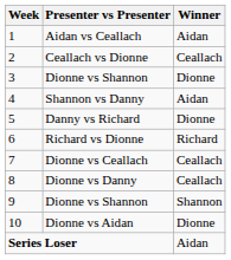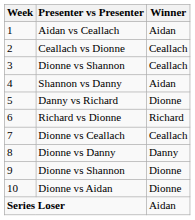 <table class="wikitable">
 <tr>
 <th>Week</th>
 <th>Presenter vs Presenter</th>
 <th>Winner</th>
 </tr>
 <tr>
 <td>1</td>
 <td>Aidan vs Ceallach</td>
 <td>Aidan</td>
 </tr>
 <tr>
 <td>2</td>
 <td>Ceallach vs Dionne</td>
 <td>Ceallach</td>
 </tr>
 <tr>
 <td>3</td>
 <td>Dionne vs Shannon</td>
-<td>Dionne</td>
+<td>Ceallach</td>
 </tr>
 <tr>
 <td>4</td>
 <td>Shannon vs Danny</td>
 <td>Aidan</td>
 </tr>
 <tr>
 <td>5</td>
 <td>Danny vs Richard</td>
 <td>Dionne</td>
 </tr>
 <tr>
 <td>6</td>
 <td>Richard vs Dionne</td>
 <td>Richard</td>
 </tr>
 <tr>
 <td>7</td>
 <td>Dionne vs Ceallach</td>
 <td>Ceallach</td>
 </tr>
 <tr>
 <td>8</td>
 <td>Dionne vs Danny</td>
-<td>Ceallach</td>
+<td>Danny</td>
 </tr>
 <tr>
 <td>9</td>
 <td>Dionne vs Shannon</td>
-<td>Shannon</td>
+<td>Dionne</td>
 </tr>
 <tr>
 <td>10</td>
 <td>Dionne vs Aidan</td>
 <td>Dionne</td>
 </tr>
 <tr>
 <td colspan="2"><strong>Series Loser</strong></td>
 <td>Aidan</td>
 </tr>
 </table>
